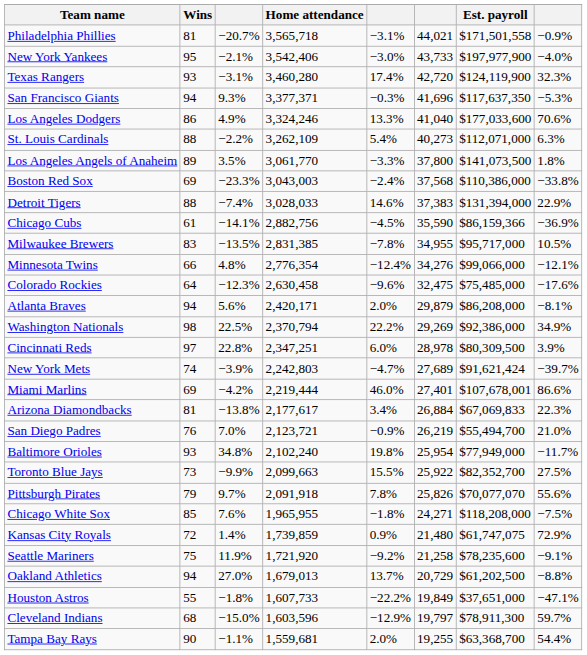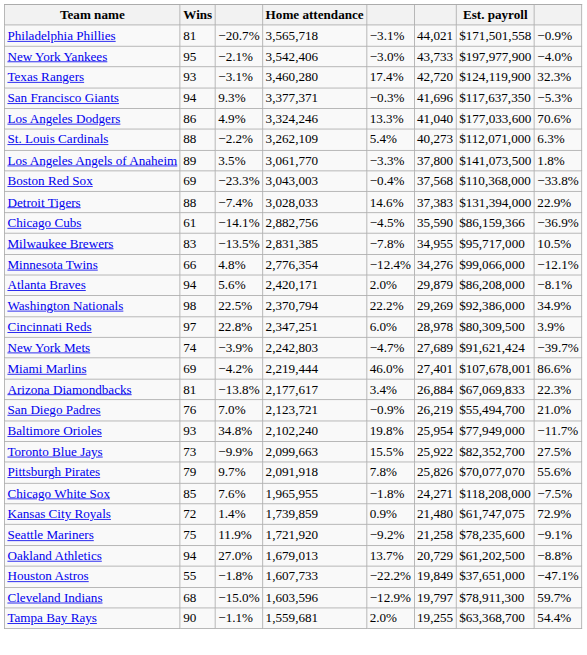 <table class="wikitable sortable">
 <tr style="text-align:center; font-size:larger;">
 </tr>
 <tr>
 <th>Team name</th>
 <th>Wins</th>
 <th></th>
 <th>Home attendance</th>
 <th></th>
 <th></th>
 <th>Est. payroll</th>
 <th></th>
 </tr>
 <tr>
 <td><a href='#'>Philadelphia Phillies</a></td>
 <td>81</td>
 <td>−20.7%</td>
 <td>3,565,718</td>
 <td>−3.1%</td>
 <td>44,021</td>
 <td>$171,501,558</td>
 <td>−0.9%</td>
 </tr>
 <tr>
 <td><a href='#'>New York Yankees</a></td>
 <td>95</td>
 <td>−2.1%</td>
 <td>3,542,406</td>
 <td>−3.0%</td>
 <td>43,733</td>
 <td>$197,977,900</td>
 <td>−4.0%</td>
 </tr>
 <tr>
 <td><a href='#'>Texas Rangers</a></td>
 <td>93</td>
 <td>−3.1%</td>
 <td>3,460,280</td>
 <td>17.4%</td>
 <td>42,720</td>
 <td>$124,119,900</td>
 <td>32.3%</td>
 </tr>
 <tr>
 <td><a href='#'>San Francisco Giants</a></td>
 <td>94</td>
 <td>9.3%</td>
 <td>3,377,371</td>
 <td>−0.3%</td>
 <td>41,696</td>
 <td>$117,637,350</td>
 <td>−5.3%</td>
 </tr>
 <tr>
 <td><a href='#'>Los Angeles Dodgers</a></td>
 <td>86</td>
 <td>4.9%</td>
 <td>3,324,246</td>
 <td>13.3%</td>
 <td>41,040</td>
 <td>$177,033,600</td>
 <td>70.6%</td>
 </tr>
 <tr>
 <td><a href='#'>St. Louis Cardinals</a></td>
 <td>88</td>
 <td>−2.2%</td>
 <td>3,262,109</td>
 <td>5.4%</td>
 <td>40,273</td>
 <td>$112,071,000</td>
 <td>6.3%</td>
 </tr>
 <tr>
 <td><a href='#'>Los Angeles Angels of Anaheim</a></td>
 <td>89</td>
 <td>3.5%</td>
 <td>3,061,770</td>
 <td>−3.3%</td>
 <td>37,800</td>
 <td>$141,073,500</td>
 <td>1.8%</td>
 </tr>
 <tr>
 <td><a href='#'>Boston Red Sox</a></td>
 <td>69</td>
 <td>−23.3%</td>
 <td>3,043,003</td>
-<td>−2.4%</td>
+<td>−0.4%</td>
 <td>37,568</td>
-<td>$110,386,000</td>
+<td>$110,368,000</td>
 <td>−33.8%</td>
 </tr>
 <tr>
 <td><a href='#'>Detroit Tigers</a></td>
 <td>88</td>
 <td>−7.4%</td>
 <td>3,028,033</td>
 <td>14.6%</td>
 <td>37,383</td>
 <td>$131,394,000</td>
 <td>22.9%</td>
 </tr>
 <tr>
 <td><a href='#'>Chicago Cubs</a></td>
 <td>61</td>
 <td>−14.1%</td>
 <td>2,882,756</td>
 <td>−4.5%</td>
 <td>35,590</td>
 <td>$86,159,366</td>
 <td>−36.9%</td>
 </tr>
 <tr>
 <td><a href='#'>Milwaukee Brewers</a></td>
 <td>83</td>
 <td>−13.5%</td>
 <td>2,831,385</td>
 <td>−7.8%</td>
 <td>34,955</td>
 <td>$95,717,000</td>
 <td>10.5%</td>
 </tr>
 <tr>
 <td><a href='#'>Minnesota Twins</a></td>
 <td>66</td>
 <td>4.8%</td>
 <td>2,776,354</td>
 <td>−12.4%</td>
 <td>34,276</td>
 <td>$99,066,000</td>
 <td>−12.1%</td>
-</tr>
-<tr>
-<td><a href='#'>Colorado Rockies</a></td>
-<td>64</td>
-<td>−12.3%</td>
-<td>2,630,458</td>
-<td>−9.6%</td>
-<td>32,475</td>
-<td>$75,485,000</td>
-<td>−17.6%</td>
 </tr>
 <tr>
 <td><a href='#'>Atlanta Braves</a></td>
 <td>94</td>
 <td>5.6%</td>
 <td>2,420,171</td>
 <td>2.0%</td>
 <td>29,879</td>
 <td>$86,208,000</td>
 <td>−8.1%</td>
 </tr>
 <tr>
 <td><a href='#'>Washington Nationals</a></td>
 <td>98</td>
 <td>22.5%</td>
 <td>2,370,794</td>
 <td>22.2%</td>
 <td>29,269</td>
 <td>$92,386,000</td>
 <td>34.9%</td>
 </tr>
 <tr>
 <td><a href='#'>Cincinnati Reds</a></td>
 <td>97</td>
 <td>22.8%</td>
 <td>2,347,251</td>
 <td>6.0%</td>
 <td>28,978</td>
 <td>$80,309,500</td>
 <td>3.9%</td>
 </tr>
 <tr>
 <td><a href='#'>New York Mets</a></td>
 <td>74</td>
 <td>−3.9%</td>
 <td>2,242,803</td>
 <td>−4.7%</td>
 <td>27,689</td>
 <td>$91,621,424</td>
 <td>−39.7%</td>
 </tr>
 <tr>
 <td><a href='#'>Miami Marlins</a></td>
 <td>69</td>
 <td>−4.2%</td>
 <td>2,219,444</td>
 <td>46.0%</td>
 <td>27,401</td>
 <td>$107,678,001</td>
 <td>86.6%</td>
 </tr>
 <tr>
 <td><a href='#'>Arizona Diamondbacks</a></td>
 <td>81</td>
 <td>−13.8%</td>
 <td>2,177,617</td>
 <td>3.4%</td>
 <td>26,884</td>
 <td>$67,069,833</td>
 <td>22.3%</td>
 </tr>
 <tr>
 <td><a href='#'>San Diego Padres</a></td>
 <td>76</td>
 <td>7.0%</td>
 <td>2,123,721</td>
 <td>−0.9%</td>
 <td>26,219</td>
 <td>$55,494,700</td>
 <td>21.0%</td>
 </tr>
 <tr>
 <td><a href='#'>Baltimore Orioles</a></td>
 <td>93</td>
 <td>34.8%</td>
 <td>2,102,240</td>
 <td>19.8%</td>
 <td>25,954</td>
 <td>$77,949,000</td>
 <td>−11.7%</td>
 </tr>
 <tr>
 <td><a href='#'>Toronto Blue Jays</a></td>
 <td>73</td>
 <td>−9.9%</td>
 <td>2,099,663</td>
 <td>15.5%</td>
 <td>25,922</td>
 <td>$82,352,700</td>
 <td>27.5%</td>
 </tr>
 <tr>
 <td><a href='#'>Pittsburgh Pirates</a></td>
 <td>79</td>
 <td>9.7%</td>
 <td>2,091,918</td>
 <td>7.8%</td>
 <td>25,826</td>
 <td>$70,077,070</td>
 <td>55.6%</td>
 </tr>
 <tr>
 <td><a href='#'>Chicago White Sox</a></td>
 <td>85</td>
 <td>7.6%</td>
 <td>1,965,955</td>
 <td>−1.8%</td>
 <td>24,271</td>
 <td>$118,208,000</td>
 <td>−7.5%</td>
 </tr>
 <tr>
 <td><a href='#'>Kansas City Royals</a></td>
 <td>72</td>
 <td>1.4%</td>
 <td>1,739,859</td>
 <td>0.9%</td>
 <td>21,480</td>
 <td>$61,747,075</td>
 <td>72.9%</td>
 </tr>
 <tr>
 <td><a href='#'>Seattle Mariners</a></td>
 <td>75</td>
 <td>11.9%</td>
 <td>1,721,920</td>
 <td>−9.2%</td>
 <td>21,258</td>
 <td>$78,235,600</td>
 <td>−9.1%</td>
 </tr>
 <tr>
 <td><a href='#'>Oakland Athletics</a></td>
 <td>94</td>
 <td>27.0%</td>
 <td>1,679,013</td>
 <td>13.7%</td>
 <td>20,729</td>
 <td>$61,202,500</td>
 <td>−8.8%</td>
 </tr>
 <tr>
 <td><a href='#'>Houston Astros</a></td>
 <td>55</td>
 <td>−1.8%</td>
 <td>1,607,733</td>
 <td>−22.2%</td>
 <td>19,849</td>
 <td>$37,651,000</td>
 <td>−47.1%</td>
 </tr>
 <tr>
 <td><a href='#'>Cleveland Indians</a></td>
 <td>68</td>
 <td>−15.0%</td>
 <td>1,603,596</td>
 <td>−12.9%</td>
 <td>19,797</td>
 <td>$78,911,300</td>
 <td>59.7%</td>
 </tr>
 <tr>
 <td><a href='#'>Tampa Bay Rays</a></td>
 <td>90</td>
 <td>−1.1%</td>
 <td>1,559,681</td>
 <td>2.0%</td>
 <td>19,255</td>
 <td>$63,368,700</td>
 <td>54.4%</td>
 </tr>
 </table>
